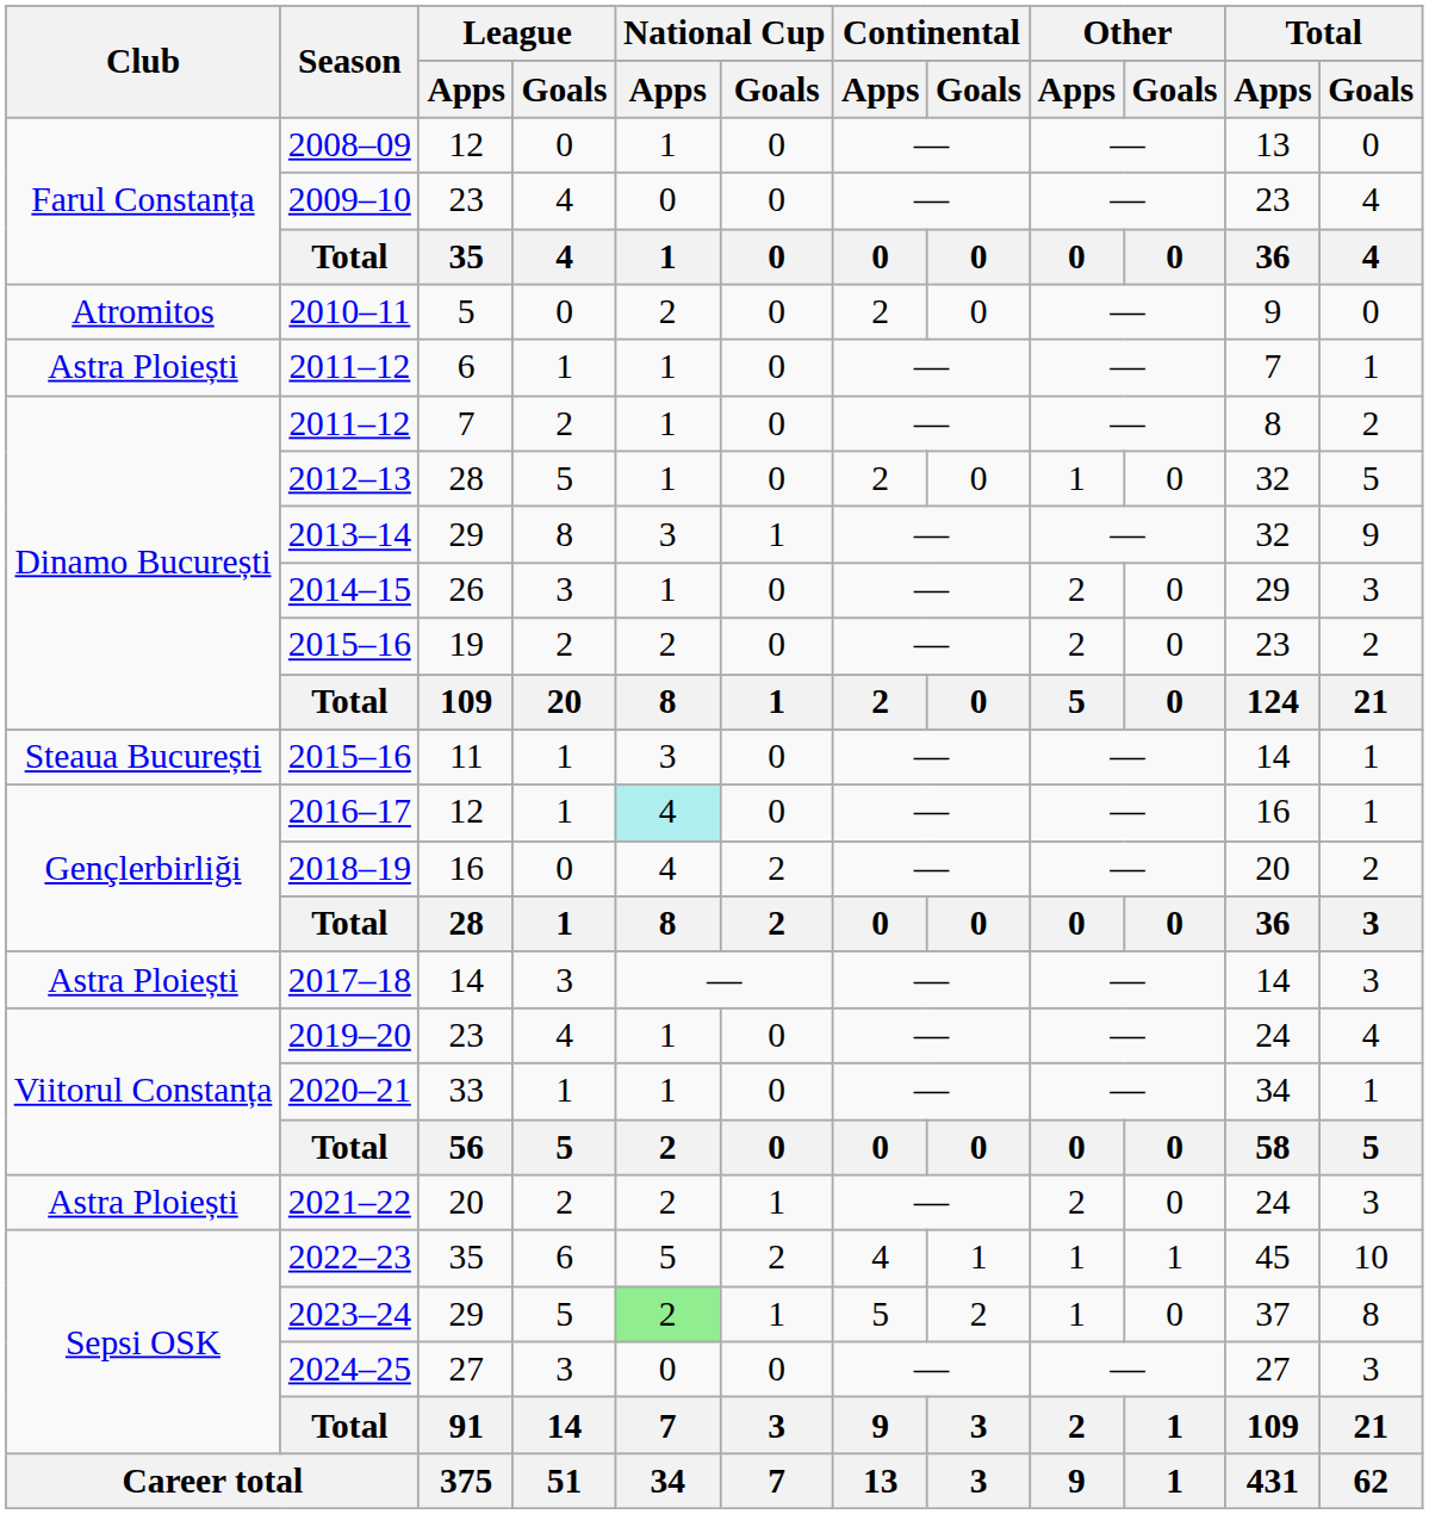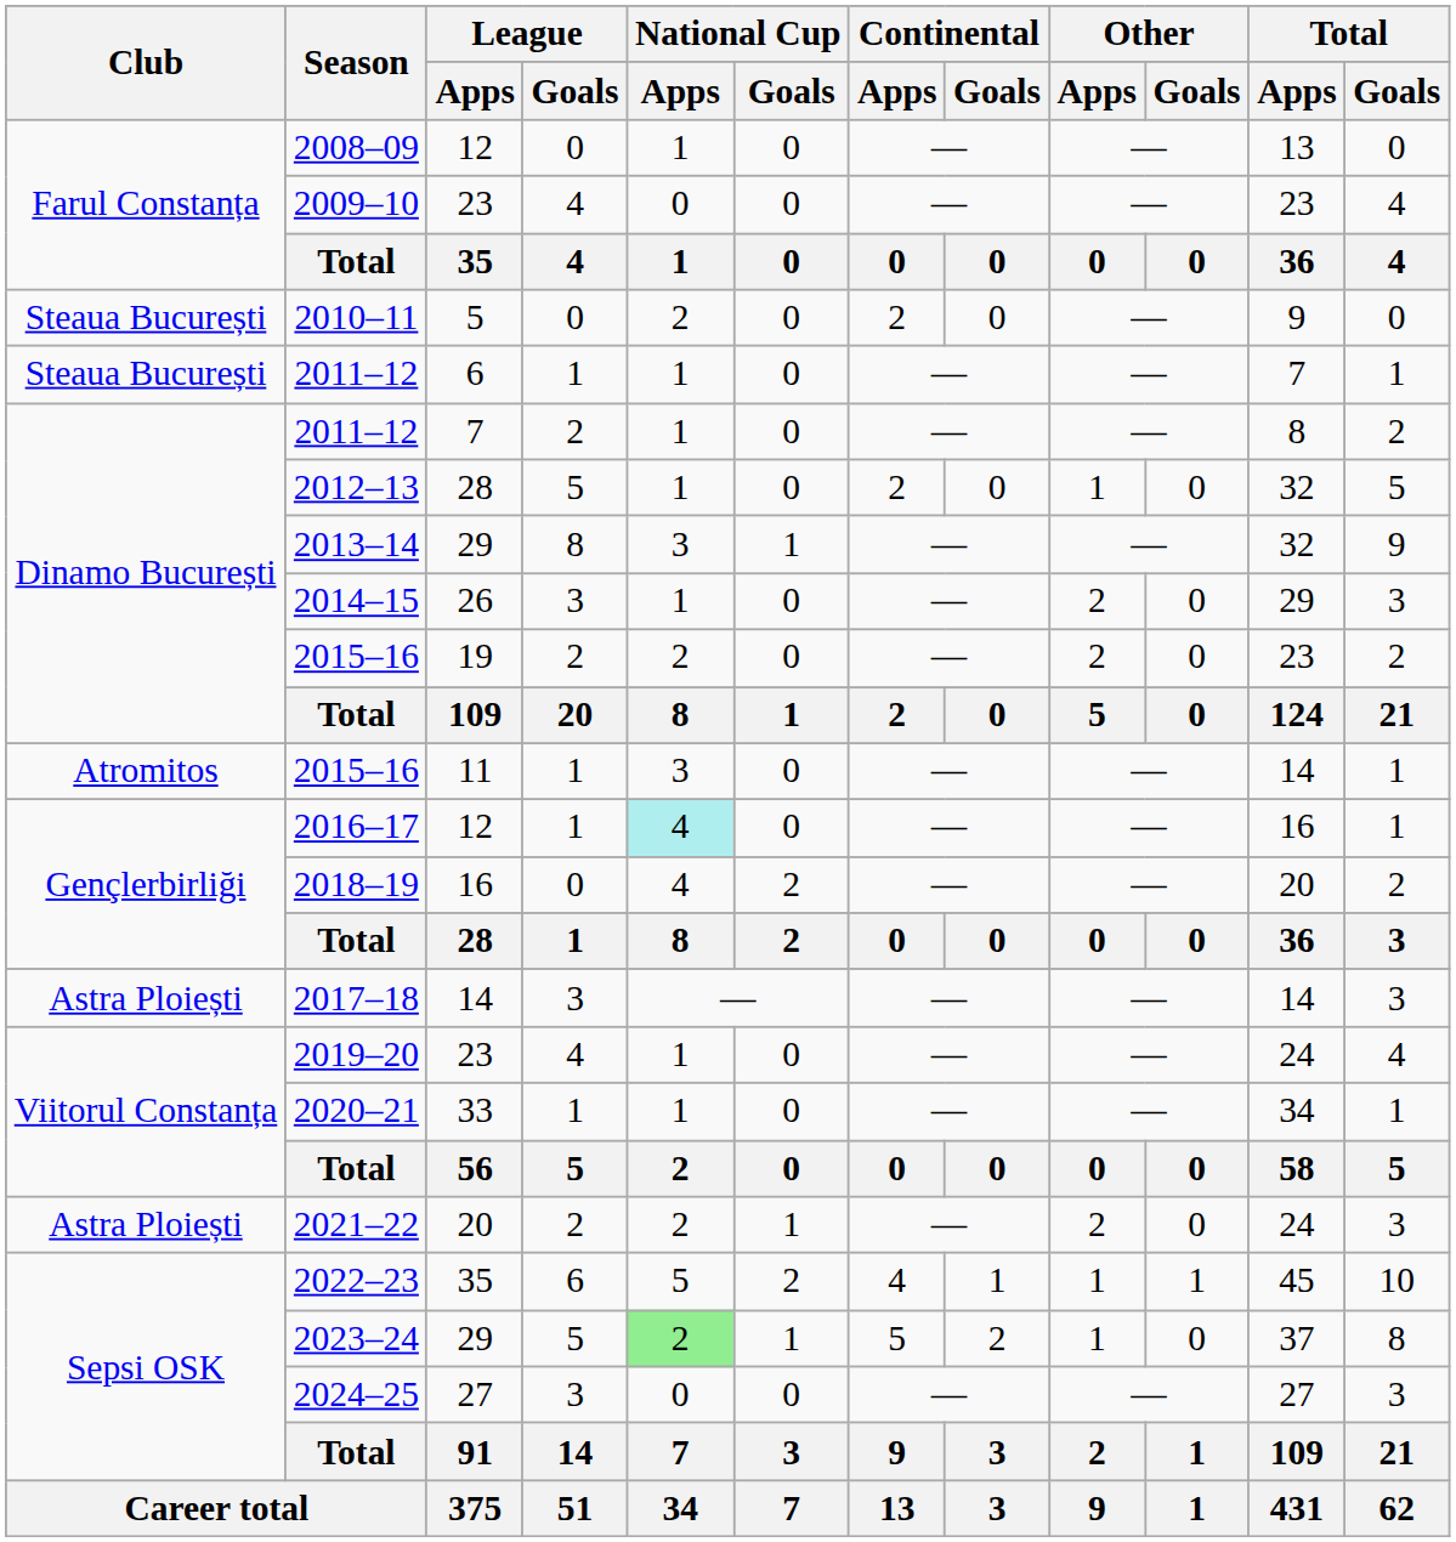 <table class="wikitable" style="text-align:center">
 <tr>
 <th rowspan="2">Club</th>
 <th rowspan="2">Season</th>
 <th colspan="2">League</th>
 <th colspan="2">National Cup</th>
 <th colspan="2">Continental</th>
 <th colspan="2">Other</th>
 <th colspan="3">Total</th>
 </tr>
 <tr>
 <th>Apps</th>
 <th>Goals</th>
 <th>Apps</th>
 <th>Goals</th>
 <th>Apps</th>
 <th>Goals</th>
 <th>Apps</th>
 <th>Goals</th>
 <th>Apps</th>
 <th>Goals</th>
 </tr>
 <tr>
 <td rowspan="3"><a href='#'>Farul Constanța</a></td>
 <td><a href='#'>2008–09</a></td>
 <td>12</td>
 <td>0</td>
 <td>1</td>
 <td>0</td>
 <td colspan="2">—</td>
 <td colspan="2">—</td>
 <td>13</td>
 <td>0</td>
 </tr>
 <tr>
 <td><a href='#'>2009–10</a></td>
 <td>23</td>
 <td>4</td>
 <td>0</td>
 <td>0</td>
 <td colspan="2">—</td>
 <td colspan="2">—</td>
 <td>23</td>
 <td>4</td>
 </tr>
 <tr>
 <th>Total</th>
 <th>35</th>
 <th>4</th>
 <th>1</th>
 <th>0</th>
 <th>0</th>
 <th>0</th>
 <th>0</th>
 <th>0</th>
 <th>36</th>
 <th>4</th>
 </tr>
 <tr>
-<td><a href='#'>Atromitos</a></td>
+<td><a href='#'>Steaua București</a></td>
 <td><a href='#'>2010–11</a></td>
 <td>5</td>
 <td>0</td>
 <td>2</td>
 <td>0</td>
 <td>2</td>
 <td>0</td>
 <td colspan="2">—</td>
 <td>9</td>
 <td>0</td>
 </tr>
 <tr>
-<td><a href='#'>Astra Ploiești</a></td>
+<td><a href='#'>Steaua București</a></td>
 <td><a href='#'>2011–12</a></td>
 <td>6</td>
 <td>1</td>
 <td>1</td>
 <td>0</td>
 <td colspan="2">—</td>
 <td colspan="2">—</td>
 <td>7</td>
 <td>1</td>
 </tr>
 <tr>
 <td rowspan="6"><a href='#'>Dinamo București</a></td>
 <td><a href='#'>2011–12</a></td>
 <td>7</td>
 <td>2</td>
 <td>1</td>
 <td>0</td>
 <td colspan="2">—</td>
 <td colspan="2">—</td>
 <td>8</td>
 <td>2</td>
 </tr>
 <tr>
 <td><a href='#'>2012–13</a></td>
 <td>28</td>
 <td>5</td>
 <td>1</td>
 <td>0</td>
 <td>2</td>
 <td>0</td>
 <td>1</td>
 <td>0</td>
 <td>32</td>
 <td>5</td>
 </tr>
 <tr>
 <td><a href='#'>2013–14</a></td>
 <td>29</td>
 <td>8</td>
 <td>3</td>
 <td>1</td>
 <td colspan="2">—</td>
 <td colspan="2">—</td>
 <td>32</td>
 <td>9</td>
 </tr>
 <tr>
 <td><a href='#'>2014–15</a></td>
 <td>26</td>
 <td>3</td>
 <td>1</td>
 <td>0</td>
 <td colspan="2">—</td>
 <td>2</td>
 <td>0</td>
 <td>29</td>
 <td>3</td>
 </tr>
 <tr>
 <td><a href='#'>2015–16</a></td>
 <td>19</td>
 <td>2</td>
 <td>2</td>
 <td>0</td>
 <td colspan="2">—</td>
 <td>2</td>
 <td>0</td>
 <td>23</td>
 <td>2</td>
 </tr>
 <tr>
 <th>Total</th>
 <th>109</th>
 <th>20</th>
 <th>8</th>
 <th>1</th>
 <th>2</th>
 <th>0</th>
 <th>5</th>
 <th>0</th>
 <th>124</th>
 <th>21</th>
 </tr>
 <tr>
-<td><a href='#'>Steaua București</a></td>
+<td><a href='#'>Atromitos</a></td>
 <td><a href='#'>2015–16</a></td>
 <td>11</td>
 <td>1</td>
 <td>3</td>
 <td>0</td>
 <td colspan="2">—</td>
 <td colspan="2">—</td>
 <td>14</td>
 <td>1</td>
 </tr>
 <tr>
 <td rowspan="3"><a href='#'>Gençlerbirliği</a></td>
 <td><a href='#'>2016–17</a></td>
 <td>12</td>
 <td>1</td>
 <td style="background: paleturquoise;">4</td>
 <td>0</td>
 <td colspan="2">—</td>
 <td colspan="2">—</td>
 <td>16</td>
 <td>1</td>
 </tr>
 <tr>
 <td><a href='#'>2018–19</a></td>
 <td>16</td>
 <td>0</td>
 <td>4</td>
 <td>2</td>
 <td colspan="2">—</td>
 <td colspan="2">—</td>
 <td>20</td>
 <td>2</td>
 </tr>
 <tr>
 <th>Total</th>
 <th>28</th>
 <th>1</th>
 <th>8</th>
 <th>2</th>
 <th>0</th>
 <th>0</th>
 <th>0</th>
 <th>0</th>
 <th>36</th>
 <th>3</th>
 </tr>
 <tr>
 <td><a href='#'>Astra Ploiești</a></td>
 <td><a href='#'>2017–18</a></td>
 <td>14</td>
 <td>3</td>
 <td colspan="2">—</td>
 <td colspan="2">—</td>
 <td colspan="2">—</td>
 <td>14</td>
 <td>3</td>
 </tr>
 <tr>
 <td rowspan="3"><a href='#'>Viitorul Constanța</a></td>
 <td><a href='#'>2019–20</a></td>
 <td>23</td>
 <td>4</td>
 <td>1</td>
 <td>0</td>
 <td colspan="2">—</td>
 <td colspan="2">—</td>
 <td>24</td>
 <td>4</td>
 </tr>
 <tr>
 <td><a href='#'>2020–21</a></td>
 <td>33</td>
 <td>1</td>
 <td>1</td>
 <td>0</td>
 <td colspan="2">—</td>
 <td colspan="2">—</td>
 <td>34</td>
 <td>1</td>
 </tr>
 <tr>
 <th>Total</th>
 <th>56</th>
 <th>5</th>
 <th>2</th>
 <th>0</th>
 <th>0</th>
 <th>0</th>
 <th>0</th>
 <th>0</th>
 <th>58</th>
 <th>5</th>
 </tr>
 <tr>
 <td><a href='#'>Astra Ploiești</a></td>
 <td><a href='#'>2021–22</a></td>
 <td>20</td>
 <td>2</td>
 <td>2</td>
 <td>1</td>
 <td colspan="2">—</td>
 <td>2</td>
 <td>0</td>
 <td>24</td>
 <td>3</td>
 </tr>
 <tr>
 <td rowspan="4"><a href='#'>Sepsi OSK</a></td>
 <td><a href='#'>2022–23</a></td>
 <td>35</td>
 <td>6</td>
 <td>5</td>
 <td>2</td>
 <td>4</td>
 <td>1</td>
 <td>1</td>
 <td>1</td>
 <td>45</td>
 <td>10</td>
 </tr>
 <tr>
 <td><a href='#'>2023–24</a></td>
 <td>29</td>
 <td>5</td>
 <td style="background: lightgreen;">2</td>
 <td>1</td>
 <td>5</td>
 <td>2</td>
 <td>1</td>
 <td>0</td>
 <td>37</td>
 <td>8</td>
 </tr>
 <tr>
 <td><a href='#'>2024–25</a></td>
 <td>27</td>
 <td>3</td>
 <td>0</td>
 <td>0</td>
 <td colspan="2">—</td>
 <td colspan="2">—</td>
 <td>27</td>
 <td>3</td>
 </tr>
 <tr>
 <th>Total</th>
 <th>91</th>
 <th>14</th>
 <th>7</th>
 <th>3</th>
 <th>9</th>
 <th>3</th>
 <th>2</th>
 <th>1</th>
 <th>109</th>
 <th>21</th>
 </tr>
 <tr>
 <th colspan="2">Career total</th>
 <th>375</th>
 <th>51</th>
 <th>34</th>
 <th>7</th>
 <th>13</th>
 <th>3</th>
 <th>9</th>
 <th>1</th>
 <th>431</th>
 <th>62</th>
 </tr>
 </table>
